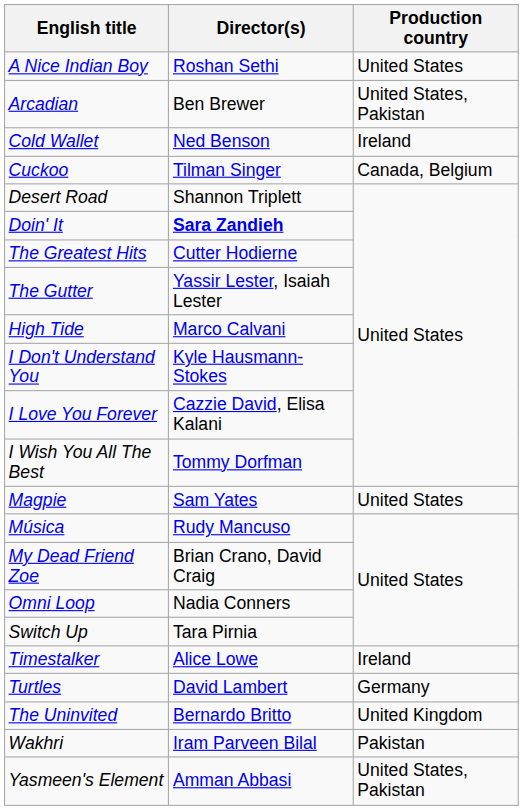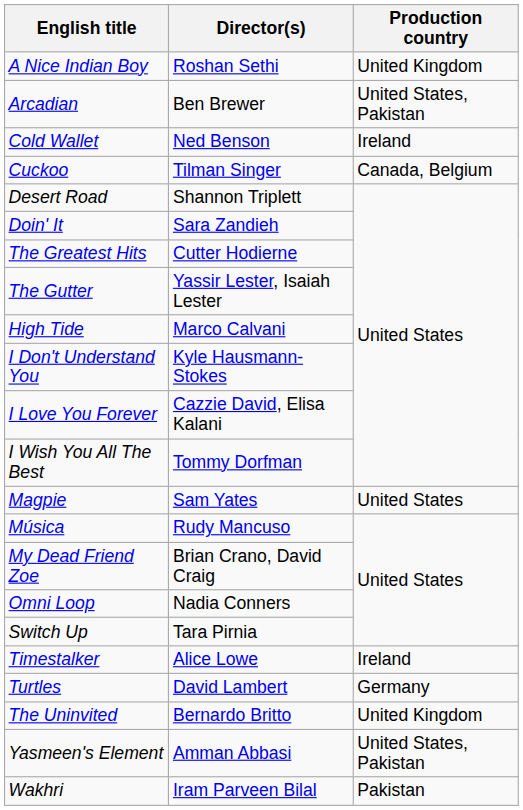 <table class="wikitable plainrowheaders" style="width:75%; margin-bottom:4px">
 <tr>
 <th scope="col">English title</th>
 <th scope="col">Director(s)</th>
 <th scope="col">Production country</th>
 </tr>
 <tr>
 <td scope="row"><em><a href='#'>A Nice Indian Boy</a></em></td>
 <td><a href='#'>Roshan Sethi</a></td>
-<td>United States</td>
+<td>United Kingdom</td>
 </tr>
 <tr>
 <td scope="row"><em><a href='#'>Arcadian</a></em></td>
 <td>Ben Brewer</td>
 <td>United States, Pakistan</td>
 </tr>
 <tr>
 <td scope="row"><em><a href='#'>Cold Wallet</a></em></td>
 <td><a href='#'>Ned Benson</a></td>
 <td>Ireland</td>
 </tr>
 <tr>
 <td scope="row"><em><a href='#'>Cuckoo</a></em></td>
 <td><a href='#'>Tilman Singer</a></td>
 <td>Canada, Belgium</td>
 </tr>
 <tr>
 <td scope="row"><em>Desert Road</em></td>
 <td>Shannon Triplett</td>
 <td rowspan="8">United States</td>
 </tr>
 <tr>
 <td scope="row"><em><a href='#'>Doin' It</a></em></td>
-<td><strong><a href='#'>Sara Zandieh</a></strong></td>
+<td><a href='#'>Sara Zandieh</a></td>
 </tr>
 <tr>
 <td scope="row"><em><a href='#'>The Greatest Hits</a></em></td>
 <td><a href='#'>Cutter Hodierne</a></td>
 </tr>
 <tr>
 <td scope="row"><em><a href='#'>The Gutter</a></em></td>
 <td><a href='#'>Yassir Lester</a>, Isaiah Lester</td>
 </tr>
 <tr>
 <td scope="row"><em><a href='#'>High Tide</a></em></td>
 <td><a href='#'>Marco Calvani</a></td>
 </tr>
 <tr>
 <td scope="row"><em><a href='#'>I Don't Understand You</a></em></td>
 <td><a href='#'>Kyle Hausmann-Stokes</a></td>
 </tr>
 <tr>
 <td scope="row"><em><a href='#'>I Love You Forever</a></em></td>
 <td><a href='#'>Cazzie David</a>, Elisa Kalani</td>
 </tr>
 <tr>
 <td scope="row"><em>I Wish You All The Best</em></td>
 <td><a href='#'>Tommy Dorfman</a></td>
 </tr>
 <tr>
 <td scope="row"><em><a href='#'>Magpie</a></em></td>
 <td><a href='#'>Sam Yates</a></td>
 <td>United States</td>
 </tr>
 <tr>
 <td scope="row"><em><a href='#'>Música</a></em></td>
 <td><a href='#'>Rudy Mancuso</a></td>
 <td rowspan="4">United States</td>
 </tr>
 <tr>
 <td scope="row"><em><a href='#'>My Dead Friend Zoe</a></em></td>
 <td>Brian Crano, David Craig</td>
 </tr>
 <tr>
 <td scope="row"><em><a href='#'>Omni Loop</a></em></td>
 <td>Nadia Conners</td>
 </tr>
 <tr>
 <td scope="row"><em>Switch Up</em></td>
 <td>Tara Pirnia</td>
 </tr>
 <tr>
 <td scope="row"><em><a href='#'>Timestalker</a></em></td>
 <td><a href='#'>Alice Lowe</a></td>
 <td>Ireland</td>
 </tr>
 <tr>
 <td scope="row"><em><a href='#'>Turtles</a></em></td>
 <td><a href='#'>David Lambert</a></td>
 <td>Germany</td>
 </tr>
 <tr>
 <td scope="row"><em><a href='#'>The Uninvited</a></em></td>
 <td><a href='#'>Bernardo Britto</a></td>
 <td>United Kingdom</td>
 </tr>
 <tr>
+<td scope="row"><em>Yasmeen's Element</em></td>
+<td><a href='#'>Amman Abbasi</a></td>
+<td>United States, Pakistan</td>
+</tr>
+<tr>
 <td scope="row"><em>Wakhri</em></td>
 <td><a href='#'>Iram Parveen Bilal</a></td>
 <td>Pakistan</td>
 </tr>
-<tr>
-<td scope="row"><em>Yasmeen's Element</em></td>
-<td><a href='#'>Amman Abbasi</a></td>
-<td>United States, Pakistan</td>
-</tr>
 </table>
